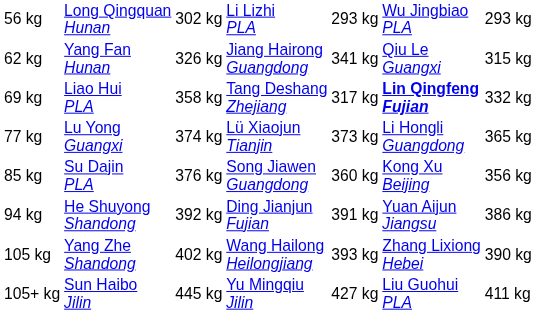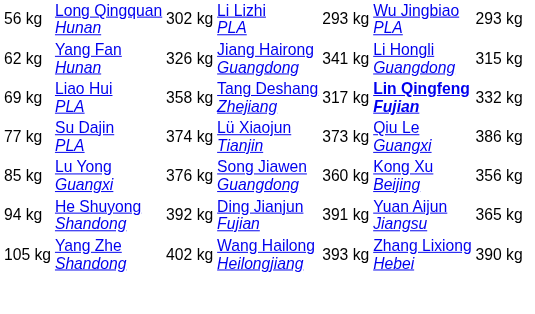 <table>
 <tr>
 <td>56 kg</td>
 <td><a href='#'>Long Qingquan</a><br><em><a href='#'>Hunan</a></em></td>
 <td>302 kg</td>
 <td><a href='#'>Li Lizhi</a><br><em><a href='#'>PLA</a></em></td>
 <td>293 kg</td>
 <td><a href='#'>Wu Jingbiao</a><br><em><a href='#'>PLA</a></em></td>
 <td>293 kg</td>
 </tr>
 <tr>
 <td>62 kg</td>
 <td><a href='#'>Yang Fan</a><br><em><a href='#'>Hunan</a></em></td>
 <td>326 kg</td>
 <td><a href='#'>Jiang Hairong</a><br><em><a href='#'>Guangdong</a></em></td>
 <td>341 kg</td>
-<td><a href='#'>Qiu Le</a><br><em><a href='#'>Guangxi</a></em></td>
+<td><a href='#'>Li Hongli</a><br><em><a href='#'>Guangdong</a></em></td>
 <td>315 kg</td>
 </tr>
 <tr>
 <td>69 kg</td>
 <td><a href='#'>Liao Hui</a><br><em><a href='#'>PLA</a></em></td>
 <td>358 kg</td>
 <td><a href='#'>Tang Deshang</a><br><em><a href='#'>Zhejiang</a></em></td>
 <td>317 kg</td>
 <td><strong><a href='#'>Lin Qingfeng</a><br><em><a href='#'>Fujian</a></em></strong></td>
 <td>332 kg</td>
 </tr>
 <tr>
 <td>77 kg</td>
-<td><a href='#'>Lu Yong</a><br><em><a href='#'>Guangxi</a></em></td>
+<td><a href='#'>Su Dajin</a><br><em><a href='#'>PLA</a></em></td>
 <td>374 kg</td>
 <td><a href='#'>Lü Xiaojun</a><br><em><a href='#'>Tianjin</a></em></td>
 <td>373 kg</td>
-<td><a href='#'>Li Hongli</a><br><em><a href='#'>Guangdong</a></em></td>
-<td>365 kg</td>
+<td><a href='#'>Qiu Le</a><br><em><a href='#'>Guangxi</a></em></td>
+<td>386 kg</td>
 </tr>
 <tr>
 <td>85 kg</td>
-<td><a href='#'>Su Dajin</a><br><em><a href='#'>PLA</a></em></td>
+<td><a href='#'>Lu Yong</a><br><em><a href='#'>Guangxi</a></em></td>
 <td>376 kg</td>
 <td><a href='#'>Song Jiawen</a><br><em><a href='#'>Guangdong</a></em></td>
 <td>360 kg</td>
 <td><a href='#'>Kong Xu</a><br><em><a href='#'>Beijing</a></em></td>
 <td>356 kg</td>
 </tr>
 <tr>
 <td>94 kg</td>
 <td><a href='#'>He Shuyong</a><br><em><a href='#'>Shandong</a></em></td>
 <td>392 kg</td>
 <td><a href='#'>Ding Jianjun</a><br><em><a href='#'>Fujian</a></em></td>
 <td>391 kg</td>
 <td><a href='#'>Yuan Aijun</a><br><em><a href='#'>Jiangsu</a></em></td>
-<td>386 kg</td>
+<td>365 kg</td>
 </tr>
 <tr>
 <td>105 kg</td>
 <td><a href='#'>Yang Zhe</a><br><em><a href='#'>Shandong</a></em></td>
 <td>402 kg</td>
 <td><a href='#'>Wang Hailong</a><br><em><a href='#'>Heilongjiang</a></em></td>
 <td>393 kg</td>
 <td><a href='#'>Zhang Lixiong</a><br><em><a href='#'>Hebei</a></em></td>
 <td>390 kg</td>
 </tr>
-<tr>
-<td>105+ kg</td>
-<td><a href='#'>Sun Haibo</a><br><em><a href='#'>Jilin</a></em></td>
-<td>445 kg</td>
-<td><a href='#'>Yu Mingqiu</a><br><em><a href='#'>Jilin</a></em></td>
-<td>427 kg</td>
-<td><a href='#'>Liu Guohui</a><br><em><a href='#'>PLA</a></em></td>
-<td>411 kg</td>
-</tr>
 </table>
